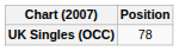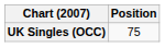 <table class="wikitable plainrowheaders" style="text-align:center">
 <tr>
 <th scope="col">Chart (2007)</th>
 <th scope="col">Position</th>
 </tr>
 <tr>
 <th scope="row">UK Singles (OCC)</th>
-<td>78</td>
+<td>75</td>
 </tr>
 </table>
